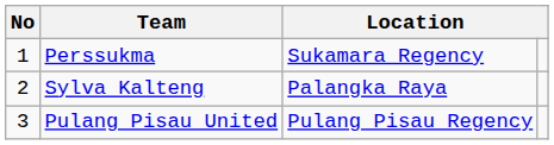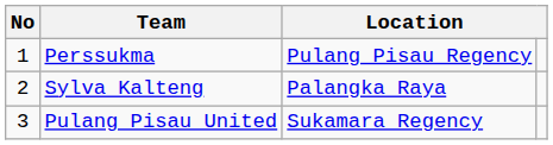 <table class="wikitable sortable" style="font-size:100%;">
 <tr>
 <th>No</th>
 <th>Team</th>
 <th colspan="2">Location</th>
 </tr>
 <tr>
 <td align="center">1</td>
 <td><a href='#'>Perssukma</a></td>
-<td><a href='#'>Sukamara Regency</a></td>
+<td><a href='#'>Pulang Pisau Regency</a></td>
 <td></td>
 </tr>
 <tr>
 <td align="center">2</td>
 <td><a href='#'>Sylva Kalteng</a></td>
 <td><a href='#'>Palangka Raya</a></td>
 <td></td>
 </tr>
 <tr>
 <td align="center">3</td>
 <td><a href='#'>Pulang Pisau United</a></td>
-<td><a href='#'>Pulang Pisau Regency</a></td>
+<td><a href='#'>Sukamara Regency</a></td>
 <td></td>
 </tr>
 </table>
